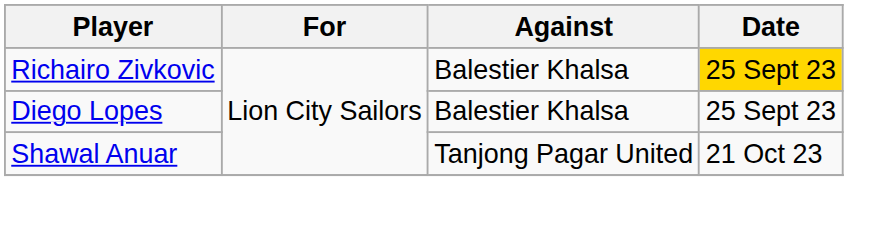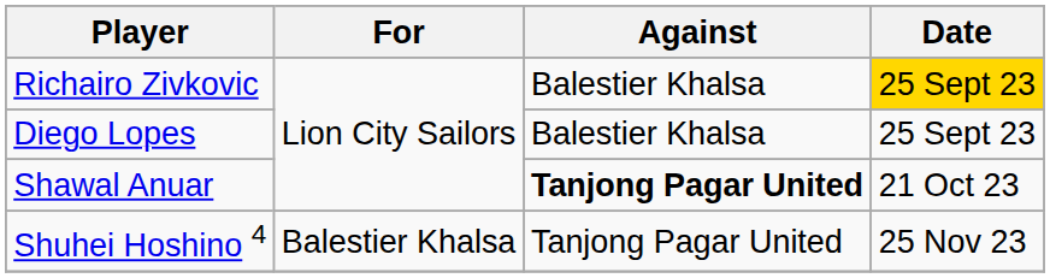 <table class="wikitable plainrowheaders sortable" style="font-size:90%">
 <tr>
 <th>Player</th>
 <th>For</th>
 <th>Against</th>
 <th>Date</th>
 </tr>
 <tr>
 <td> <a href='#'>Richairo Zivkovic</a></td>
 <td rowspan="3">Lion City Sailors</td>
 <td>Balestier Khalsa</td>
 <td style="background: gold;">25 Sept 23</td>
 </tr>
 <tr>
 <td> <a href='#'>Diego Lopes</a></td>
 <td>Balestier Khalsa</td>
 <td>25 Sept 23</td>
 </tr>
 <tr>
 <td> <a href='#'>Shawal Anuar</a></td>
+<td><strong>Tanjong Pagar United</strong></td>
+<td>21 Oct 23</td>
+</tr>
+<tr>
+<td> <a href='#'>Shuhei Hoshino</a> <sup>4</sup></td>
+<td>Balestier Khalsa</td>
 <td>Tanjong Pagar United</td>
-<td>21 Oct 23</td>
+<td>25 Nov 23</td>
 </tr>
 <tr>
 </tr>
 </table>
